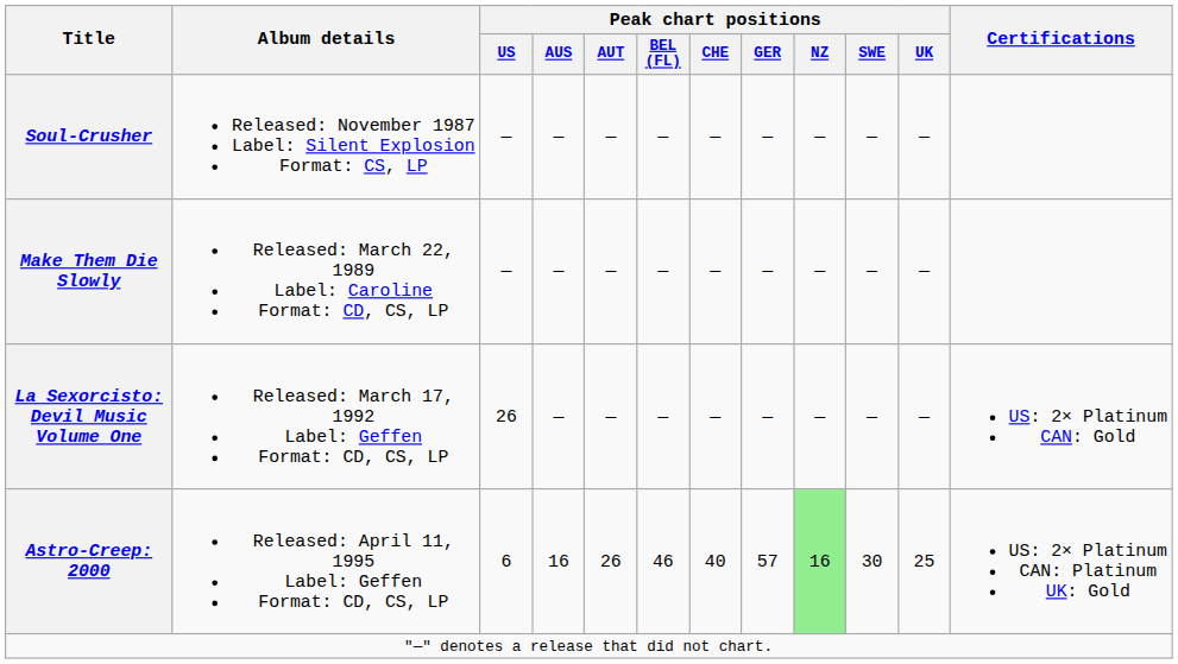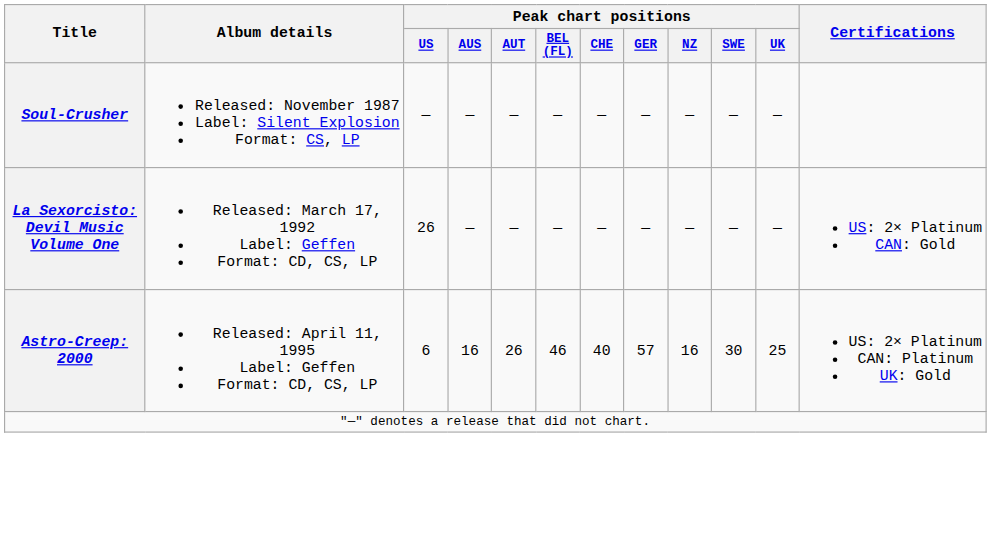 <table class="wikitable plainrowheaders" style="text-align:center;">
 <tr>
 <th scope="col" rowspan="2" style="width:9em;">Title</th>
 <th scope="col" rowspan="2" style="width:17em;">Album details</th>
 <th colspan="9">Peak chart positions</th>
 <th rowspan="2"><a href='#'>Certifications</a></th>
 </tr>
 <tr>
 <th style="width:3em;font-size:85%"><a href='#'>US</a><br></th>
 <th style="width:3em;font-size:85%"><a href='#'>AUS</a><br></th>
 <th style="width:3em;font-size:85%;"><a href='#'>AUT</a><br></th>
 <th style="width:3em;font-size:85%;"><a href='#'>BEL (FL)</a><br></th>
 <th style="width:3em;font-size:85%"><a href='#'>CHE</a><br></th>
 <th style="width:3em;font-size:85%"><a href='#'>GER</a><br></th>
 <th style="width:3em;font-size:85%"><a href='#'>NZ</a><br></th>
 <th style="width:3em;font-size:85%"><a href='#'>SWE</a><br></th>
 <th style="width:3em;font-size:85%"><a href='#'>UK</a><br></th>
 </tr>
 <tr>
 <th scope="row"><em><a href='#'>Soul-Crusher</a></em></th>
 <td><br><ul><li>Released: November 1987</li><li>Label: <a href='#'>Silent Explosion</a></li><li>Format: <a href='#'>CS</a>, <a href='#'>LP</a></li></ul></td>
-<td align="center">—</td>
-<td align="center">—</td>
-<td align="center">—</td>
-<td align="center">—</td>
-<td align="center">—</td>
-<td align="center">—</td>
-<td align="center">—</td>
-<td align="center">—</td>
-<td align="center">—</td>
-<td></td>
-</tr>
-<tr>
-<th scope="row"><em><a href='#'>Make Them Die Slowly</a></em></th>
-<td><br><ul><li>Released: March 22, 1989</li><li>Label: <a href='#'>Caroline</a></li><li>Format: <a href='#'>CD</a>, CS, LP</li></ul></td>
 <td align="center">—</td>
 <td align="center">—</td>
 <td align="center">—</td>
 <td align="center">—</td>
 <td align="center">—</td>
 <td align="center">—</td>
 <td align="center">—</td>
 <td align="center">—</td>
 <td align="center">—</td>
 <td></td>
 </tr>
 <tr>
 <th scope="row"><em><a href='#'>La Sexorcisto: Devil Music Volume One</a></em></th>
 <td><br><ul><li>Released: March 17, 1992</li><li>Label: <a href='#'>Geffen</a></li><li>Format: CD, CS, LP</li></ul></td>
 <td align="center">26</td>
 <td align="center">—</td>
 <td align="center">—</td>
 <td align="center">—</td>
 <td align="center">—</td>
 <td align="center">—</td>
 <td align="center">—</td>
 <td align="center">—</td>
 <td align="center">—</td>
 <td><br><ul><li><a href='#'>US</a>: 2× Platinum</li><li><a href='#'>CAN</a>: Gold</li></ul></td>
 </tr>
 <tr>
 <th scope="row"><em><a href='#'>Astro-Creep: 2000</a></em></th>
 <td><br><ul><li>Released: April 11, 1995</li><li>Label: Geffen</li><li>Format: CD, CS, LP</li></ul></td>
 <td align="center">6</td>
 <td align="center">16</td>
 <td align="center">26</td>
 <td align="center">46</td>
 <td align="center">40</td>
 <td align="center">57</td>
-<td align="center" style="background: lightgreen;">16</td>
+<td align="center">16</td>
 <td align="center">30</td>
 <td align="center">25</td>
 <td><br><ul><li>US: 2× Platinum</li><li>CAN: Platinum</li><li><a href='#'>UK</a>: Gold</li></ul></td>
 </tr>
 <tr>
 <td align="center" colspan="12" style="font-size: 85%">"—" denotes a release that did not chart.</td>
 </tr>
 </table>
